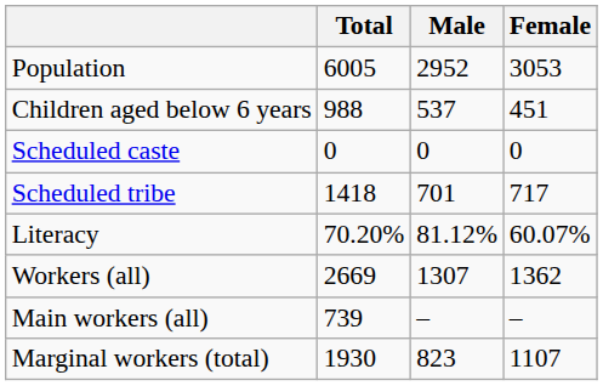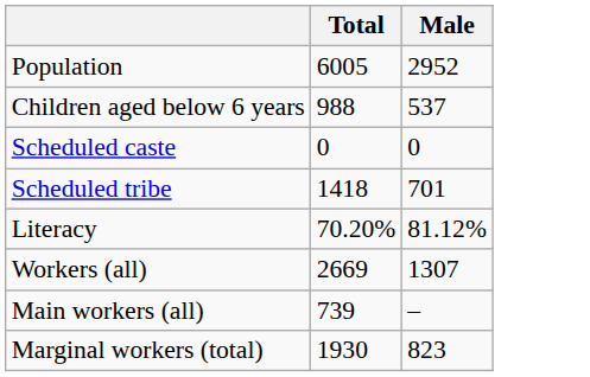 <table class="wikitable sortable">
 <tr>
 <th></th>
 <th>Total</th>
 <th>Male</th>
-<th>Female</th>
 </tr>
 <tr>
 <td>Population</td>
 <td>6005</td>
 <td>2952</td>
-<td>3053</td>
 </tr>
 <tr>
 <td>Children aged below 6 years</td>
 <td>988</td>
 <td>537</td>
-<td>451</td>
 </tr>
 <tr>
 <td><a href='#'>Scheduled caste</a></td>
-<td>0</td>
 <td>0</td>
 <td>0</td>
 </tr>
 <tr>
 <td><a href='#'>Scheduled tribe</a></td>
 <td>1418</td>
 <td>701</td>
-<td>717</td>
 </tr>
 <tr>
 <td>Literacy</td>
 <td>70.20%</td>
 <td>81.12%</td>
-<td>60.07%</td>
 </tr>
 <tr>
 <td>Workers (all)</td>
 <td>2669</td>
 <td>1307</td>
-<td>1362</td>
 </tr>
 <tr>
 <td>Main workers (all)</td>
 <td>739</td>
-<td>–</td>
 <td>–</td>
 </tr>
 <tr>
 <td>Marginal workers (total)</td>
 <td>1930</td>
 <td>823</td>
-<td>1107</td>
 </tr>
 </table>
